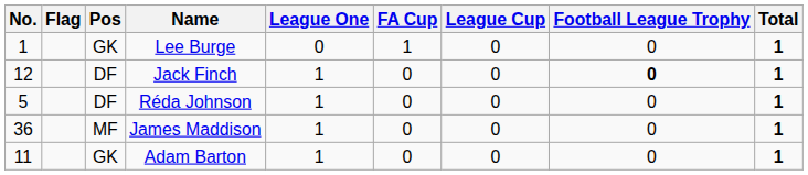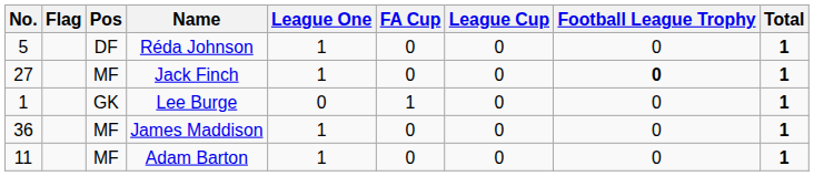 <table class="wikitable sortable" style="text-align:center; font-size:95%;">
 <tr>
 <th>No.</th>
 <th>Flag</th>
 <th>Pos</th>
 <th>Name</th>
 <th><a href='#'>League One</a></th>
 <th><a href='#'>FA Cup</a></th>
 <th><a href='#'>League Cup</a></th>
 <th><a href='#'>Football League Trophy</a></th>
 <th>Total</th>
 </tr>
 <tr>
+<td>5</td>
+<td></td>
+<td>DF</td>
+<td><a href='#'>Réda Johnson</a></td>
 <td>1</td>
-<td></td>
-<td>GK</td>
-<td><a href='#'>Lee Burge</a></td>
 <td>0</td>
-<td>1</td>
 <td>0</td>
 <td>0</td>
 <td><strong>1</strong></td>
 </tr>
 <tr>
-<td>12</td>
+<td>27</td>
 <td></td>
-<td>DF</td>
+<td>MF</td>
 <td><a href='#'>Jack Finch</a></td>
 <td>1</td>
 <td>0</td>
 <td>0</td>
 <td><strong>0</strong></td>
 <td><strong>1</strong></td>
 </tr>
 <tr>
-<td>5</td>
+<td>1</td>
 <td></td>
-<td>DF</td>
-<td><a href='#'>Réda Johnson</a></td>
+<td>GK</td>
+<td><a href='#'>Lee Burge</a></td>
+<td>0</td>
 <td>1</td>
-<td>0</td>
 <td>0</td>
 <td>0</td>
 <td><strong>1</strong></td>
 </tr>
 <tr>
 <td>36</td>
 <td></td>
 <td>MF</td>
 <td><a href='#'>James Maddison</a></td>
 <td>1</td>
 <td>0</td>
 <td>0</td>
 <td>0</td>
 <td><strong>1</strong></td>
 </tr>
 <tr>
 <td>11</td>
 <td></td>
-<td>GK</td>
+<td>MF</td>
 <td><a href='#'>Adam Barton</a></td>
 <td>1</td>
 <td>0</td>
 <td>0</td>
 <td>0</td>
 <td><strong>1</strong></td>
 </tr>
 </table>
